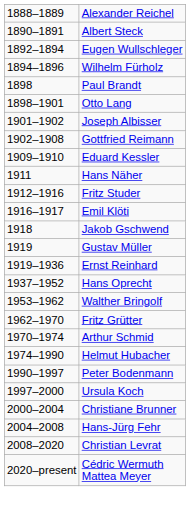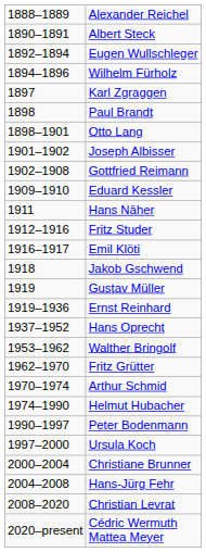 <table class="wikitable">
 <tr>
 <td>1888–1889</td>
 <td><a href='#'>Alexander Reichel</a></td>
 </tr>
 <tr>
 <td>1890–1891</td>
 <td><a href='#'>Albert Steck</a></td>
 </tr>
 <tr>
 <td>1892–1894</td>
 <td><a href='#'>Eugen Wullschleger</a></td>
 </tr>
 <tr>
 <td>1894–1896</td>
 <td><a href='#'>Wilhelm Fürholz</a></td>
+</tr>
+<tr>
+<td>1897</td>
+<td><a href='#'>Karl Zgraggen</a></td>
 </tr>
 <tr>
 <td>1898</td>
 <td><a href='#'>Paul Brandt</a></td>
 </tr>
 <tr>
 <td>1898–1901</td>
 <td><a href='#'>Otto Lang</a></td>
 </tr>
 <tr>
 <td>1901–1902</td>
 <td><a href='#'>Joseph Albisser</a></td>
 </tr>
 <tr>
 <td>1902–1908</td>
 <td><a href='#'>Gottfried Reimann</a></td>
 </tr>
 <tr>
 <td>1909–1910</td>
 <td><a href='#'>Eduard Kessler</a></td>
 </tr>
 <tr>
 <td>1911</td>
 <td><a href='#'>Hans Näher</a></td>
 </tr>
 <tr>
 <td>1912–1916</td>
 <td><a href='#'>Fritz Studer</a></td>
 </tr>
 <tr>
 <td>1916–1917</td>
 <td><a href='#'>Emil Klöti</a></td>
 </tr>
 <tr>
 <td>1918</td>
 <td><a href='#'>Jakob Gschwend</a></td>
 </tr>
 <tr>
 <td>1919</td>
 <td><a href='#'>Gustav Müller</a></td>
 </tr>
 <tr>
 <td>1919–1936</td>
 <td><a href='#'>Ernst Reinhard</a></td>
 </tr>
 <tr>
 <td>1937–1952</td>
 <td><a href='#'>Hans Oprecht</a></td>
 </tr>
 <tr>
 <td>1953–1962</td>
 <td><a href='#'>Walther Bringolf</a></td>
 </tr>
 <tr>
 <td>1962–1970</td>
 <td><a href='#'>Fritz Grütter</a></td>
 </tr>
 <tr>
 <td>1970–1974</td>
 <td><a href='#'>Arthur Schmid</a></td>
 </tr>
 <tr>
 <td>1974–1990</td>
 <td><a href='#'>Helmut Hubacher</a></td>
 </tr>
 <tr>
 <td>1990–1997</td>
 <td><a href='#'>Peter Bodenmann</a></td>
 </tr>
 <tr>
 <td>1997–2000</td>
 <td><a href='#'>Ursula Koch</a></td>
 </tr>
 <tr>
 <td>2000–2004</td>
 <td><a href='#'>Christiane Brunner</a></td>
 </tr>
 <tr>
 <td>2004–2008</td>
 <td><a href='#'>Hans-Jürg Fehr</a></td>
 </tr>
 <tr>
 <td>2008–2020</td>
 <td><a href='#'>Christian Levrat</a></td>
 </tr>
 <tr>
 <td>2020–present</td>
 <td><a href='#'>Cédric Wermuth</a><br><a href='#'>Mattea Meyer</a></td>
 </tr>
 </table>
